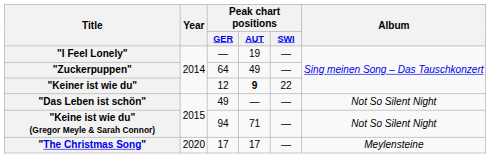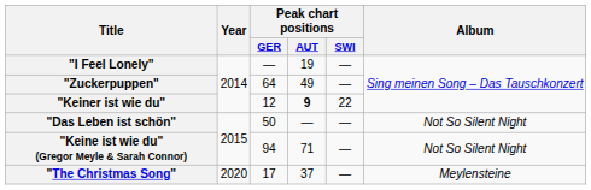 <table class="wikitable plainrowheaders" style="text-align:center;">
 <tr>
 <th scope="col" rowspan="2" style="width:17em;">Title</th>
 <th scope="col" rowspan="2">Year</th>
 <th scope="col" colspan="3">Peak chart positions</th>
 <th scope="col" rowspan="2">Album</th>
 </tr>
 <tr>
 <th scope="col" style="width:3em;font-size:90%;"><a href='#'>GER</a><br></th>
 <th scope="col" style="width:3em;font-size:90%;"><a href='#'>AUT</a><br></th>
 <th scope="col" style="width:3em;font-size:90%;"><a href='#'>SWI</a><br></th>
 </tr>
 <tr>
 <th scope="row">"I Feel Lonely"</th>
 <td rowspan="3">2014</td>
 <td>—</td>
 <td>19</td>
 <td>—</td>
 <td rowspan="3"><em><a href='#'>Sing meinen Song – Das Tauschkonzert</a></em></td>
 </tr>
 <tr>
 <th scope="row">"Zuckerpuppen"</th>
 <td>64</td>
 <td>49</td>
 <td>—</td>
 </tr>
 <tr>
 <th scope="row">"Keiner ist wie du"</th>
 <td>12</td>
 <td><strong>9</strong></td>
 <td>22</td>
 </tr>
 <tr>
 <th scope="row">"Das Leben ist schön"</th>
 <td rowspan="2">2015</td>
-<td>49</td>
+<td>50</td>
 <td>—</td>
 <td>—</td>
 <td><em>Not So Silent Night</em></td>
 </tr>
 <tr>
 <th scope="row">"Keine ist wie du"<br><small>(Gregor Meyle & Sarah Connor)</small></th>
 <td>94</td>
 <td>71</td>
 <td>—</td>
 <td><em>Not So Silent Night</em></td>
 </tr>
 <tr>
 <th scope="row">"<a href='#'>The Christmas Song</a>"</th>
 <td>2020</td>
 <td>17</td>
-<td>17</td>
+<td>37</td>
 <td>—</td>
 <td><em>Meylensteine</em></td>
 </tr>
 </table>
